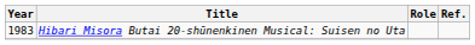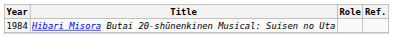 <table class="wikitable">
 <tr>
 <th>Year</th>
 <th>Title</th>
 <th>Role</th>
 <th>Ref.</th>
 </tr>
 <tr>
-<td>1983</td>
+<td>1984</td>
 <td><em><a href='#'>Hibari Misora</a> Butai 20-shūnenkinen Musical: Suisen no Uta</em></td>
 <td></td>
 <td></td>
 </tr>
 <tr>
 </tr>
 </table>
